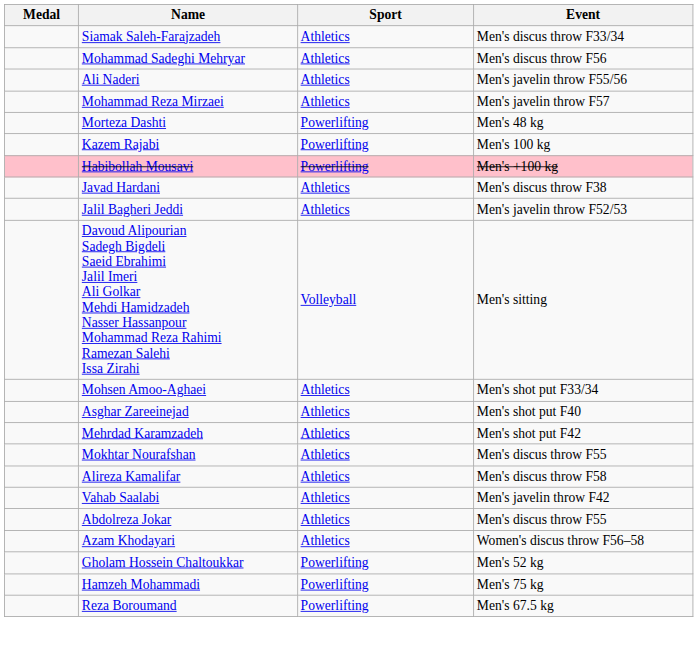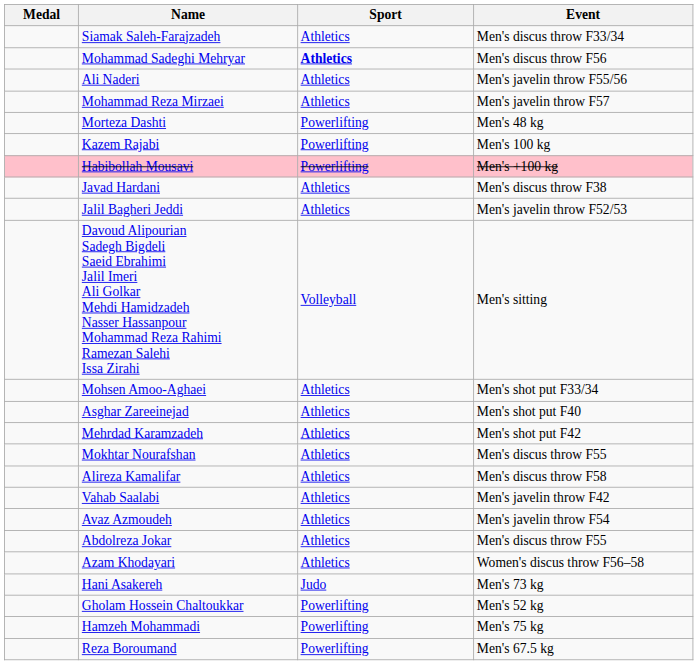 <table class="wikitable" style="font-size:100%">
 <tr>
 <th width="80">Medal</th>
 <th width="250">Name</th>
 <th width="200">Sport</th>
 <th width="250">Event</th>
 </tr>
 <tr>
 <td></td>
 <td><a href='#'>Siamak Saleh-Farajzadeh</a></td>
 <td><a href='#'>Athletics</a></td>
 <td>Men's discus throw F33/34</td>
 </tr>
 <tr>
 <td></td>
 <td><a href='#'>Mohammad Sadeghi Mehryar</a></td>
-<td><a href='#'>Athletics</a></td>
+<td><strong><a href='#'>Athletics</a></strong></td>
 <td>Men's discus throw F56</td>
 </tr>
 <tr>
 <td></td>
 <td><a href='#'>Ali Naderi</a></td>
 <td><a href='#'>Athletics</a></td>
 <td>Men's javelin throw F55/56</td>
 </tr>
 <tr>
 <td></td>
 <td><a href='#'>Mohammad Reza Mirzaei</a></td>
 <td><a href='#'>Athletics</a></td>
 <td>Men's javelin throw F57</td>
 </tr>
 <tr>
 <td></td>
 <td><a href='#'>Morteza Dashti</a></td>
 <td><a href='#'>Powerlifting</a></td>
 <td>Men's 48 kg</td>
 </tr>
 <tr>
 <td></td>
 <td><a href='#'>Kazem Rajabi</a></td>
 <td><a href='#'>Powerlifting</a></td>
 <td>Men's 100 kg</td>
 </tr>
 <tr bgcolor=pink>
 <td><s></s></td>
 <td><s><a href='#'>Habibollah Mousavi</a></s></td>
 <td><s><a href='#'>Powerlifting</a></s></td>
 <td><s>Men's +100 kg</s></td>
 </tr>
 <tr>
 <td></td>
 <td><a href='#'>Javad Hardani</a></td>
 <td><a href='#'>Athletics</a></td>
 <td>Men's discus throw F38</td>
 </tr>
 <tr>
 <td></td>
 <td><a href='#'>Jalil Bagheri Jeddi</a></td>
 <td><a href='#'>Athletics</a></td>
 <td>Men's javelin throw F52/53</td>
 </tr>
 <tr>
 <td></td>
 <td><a href='#'>Davoud Alipourian</a><br><a href='#'>Sadegh Bigdeli</a><br><a href='#'>Saeid Ebrahimi</a><br><a href='#'>Jalil Imeri</a><br><a href='#'>Ali Golkar</a><br><a href='#'>Mehdi Hamidzadeh</a><br><a href='#'>Nasser Hassanpour</a><br><a href='#'>Mohammad Reza Rahimi</a><br><a href='#'>Ramezan Salehi</a><br><a href='#'>Issa Zirahi</a></td>
 <td><a href='#'>Volleyball</a></td>
 <td>Men's sitting</td>
 </tr>
 <tr>
 <td></td>
 <td><a href='#'>Mohsen Amoo-Aghaei</a></td>
 <td><a href='#'>Athletics</a></td>
 <td>Men's shot put F33/34</td>
 </tr>
 <tr>
 <td></td>
 <td><a href='#'>Asghar Zareeinejad</a></td>
 <td><a href='#'>Athletics</a></td>
 <td>Men's shot put F40</td>
 </tr>
 <tr>
 <td></td>
 <td><a href='#'>Mehrdad Karamzadeh</a></td>
 <td><a href='#'>Athletics</a></td>
 <td>Men's shot put F42</td>
 </tr>
 <tr>
 <td></td>
 <td><a href='#'>Mokhtar Nourafshan</a></td>
 <td><a href='#'>Athletics</a></td>
 <td>Men's discus throw F55</td>
 </tr>
 <tr>
 <td></td>
 <td><a href='#'>Alireza Kamalifar</a></td>
 <td><a href='#'>Athletics</a></td>
 <td>Men's discus throw F58</td>
 </tr>
 <tr>
 <td></td>
 <td><a href='#'>Vahab Saalabi</a></td>
 <td><a href='#'>Athletics</a></td>
 <td>Men's javelin throw F42</td>
 </tr>
 <tr>
 <td></td>
+<td><a href='#'>Avaz Azmoudeh</a></td>
+<td><a href='#'>Athletics</a></td>
+<td>Men's javelin throw F54</td>
+</tr>
+<tr>
+<td></td>
 <td><a href='#'>Abdolreza Jokar</a></td>
 <td><a href='#'>Athletics</a></td>
 <td>Men's discus throw F55</td>
 </tr>
 <tr>
 <td></td>
 <td><a href='#'>Azam Khodayari</a></td>
 <td><a href='#'>Athletics</a></td>
 <td>Women's discus throw F56–58</td>
+</tr>
+<tr>
+<td></td>
+<td><a href='#'>Hani Asakereh</a></td>
+<td><a href='#'>Judo</a></td>
+<td>Men's 73 kg</td>
 </tr>
 <tr>
 <td></td>
 <td><a href='#'>Gholam Hossein Chaltoukkar</a></td>
 <td><a href='#'>Powerlifting</a></td>
 <td>Men's 52 kg</td>
 </tr>
 <tr>
 <td></td>
 <td><a href='#'>Hamzeh Mohammadi</a></td>
 <td><a href='#'>Powerlifting</a></td>
 <td>Men's 75 kg</td>
 </tr>
 <tr>
 <td></td>
 <td><a href='#'>Reza Boroumand</a></td>
 <td><a href='#'>Powerlifting</a></td>
 <td>Men's 67.5 kg</td>
 </tr>
 </table>
